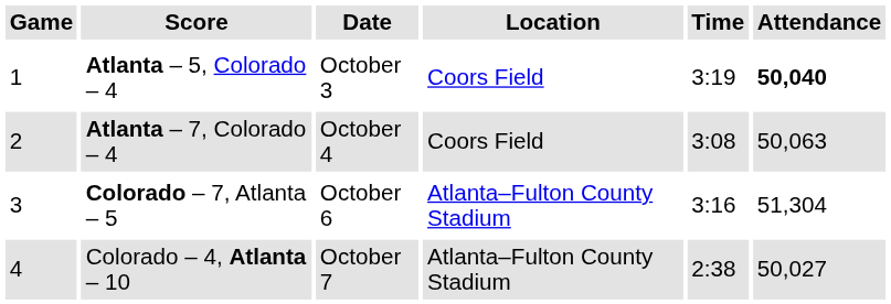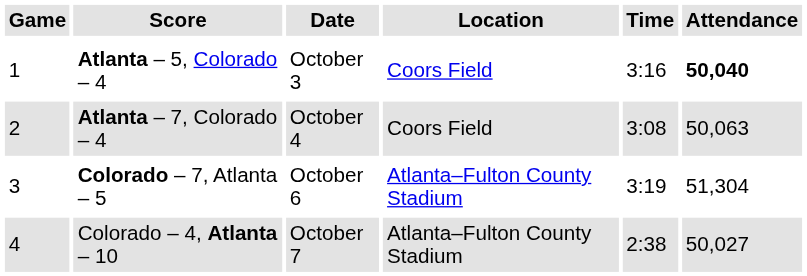 <table border="0" cellspacing="3" cellpadding="3">
 <tr style="background: #e3e3e3;">
 <th>Game</th>
 <th>Score</th>
 <th>Date</th>
 <th>Location</th>
 <th>Time</th>
 <th>Attendance</th>
 </tr>
 <tr style="background: #e3e3e3;">
 </tr>
 <tr>
 <td>1</td>
 <td><strong>Atlanta</strong> – 5, <a href='#'>Colorado</a> – 4</td>
 <td>October 3</td>
 <td><a href='#'>Coors Field</a></td>
-<td>3:19</td>
+<td>3:16</td>
 <td><strong>50,040</strong></td>
 </tr>
 <tr style="background: #e3e3e3;">
 <td>2</td>
 <td><strong>Atlanta</strong> – 7, Colorado – 4</td>
 <td>October 4</td>
 <td>Coors Field</td>
 <td>3:08</td>
 <td>50,063</td>
 </tr>
 <tr>
 <td>3</td>
 <td><strong>Colorado</strong> – 7, Atlanta – 5</td>
 <td>October 6</td>
 <td><a href='#'>Atlanta–Fulton County Stadium</a></td>
-<td>3:16</td>
+<td>3:19</td>
 <td>51,304</td>
 </tr>
 <tr style="background: #e3e3e3;">
 <td>4</td>
 <td>Colorado – 4, <strong>Atlanta</strong> – 10</td>
 <td>October 7</td>
 <td>Atlanta–Fulton County Stadium</td>
 <td>2:38</td>
 <td>50,027</td>
 </tr>
 </table>
